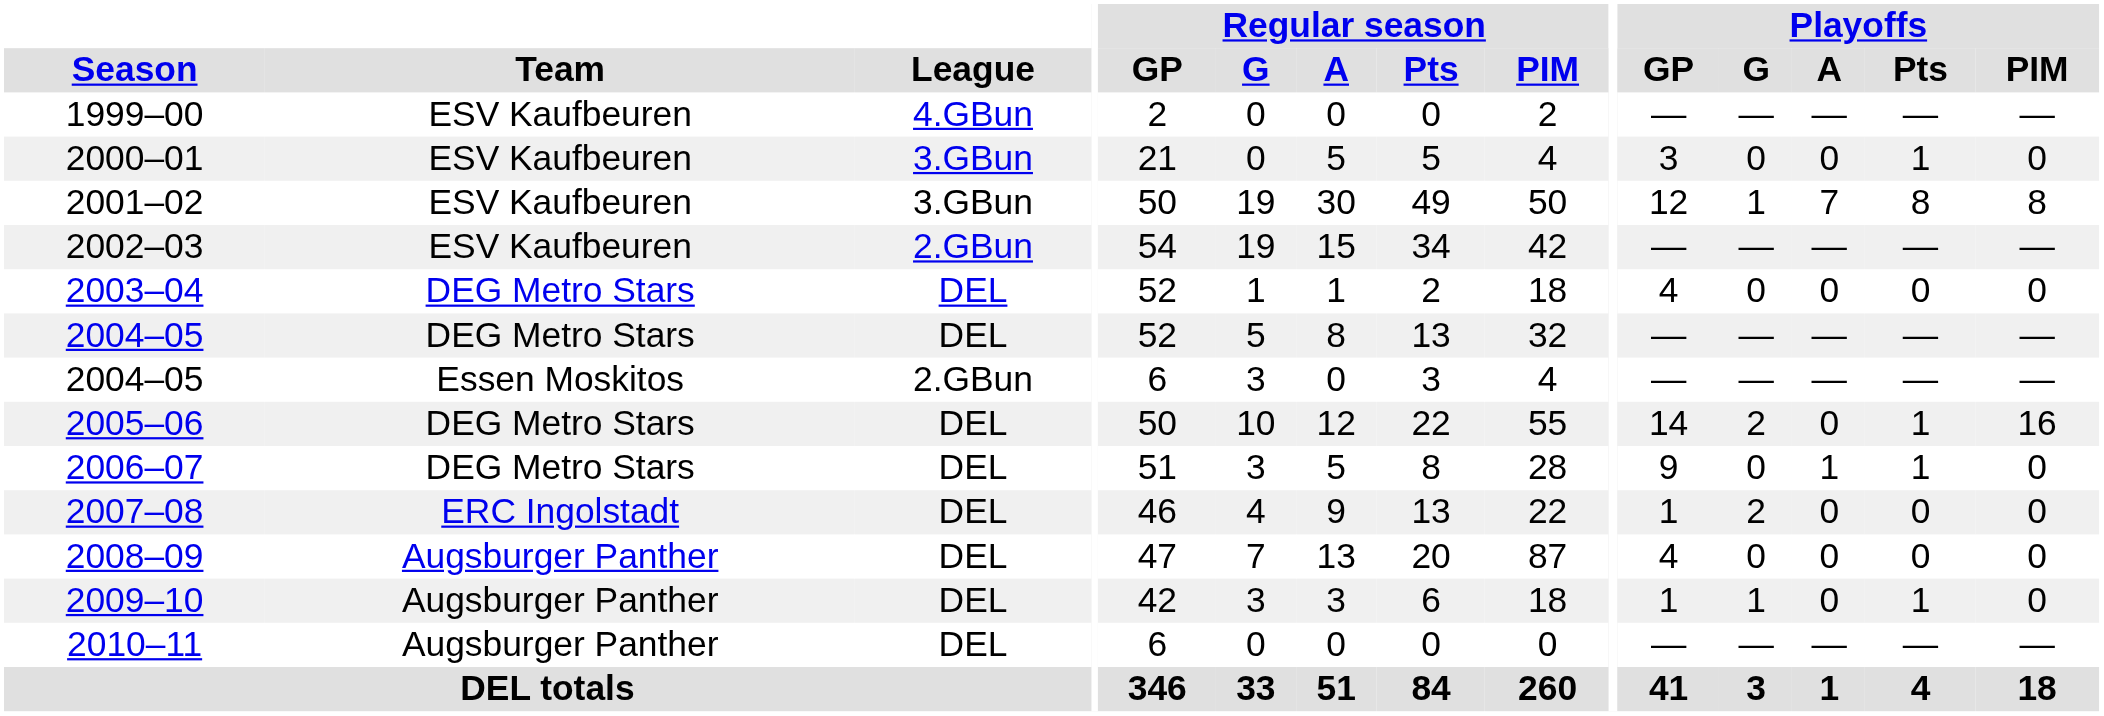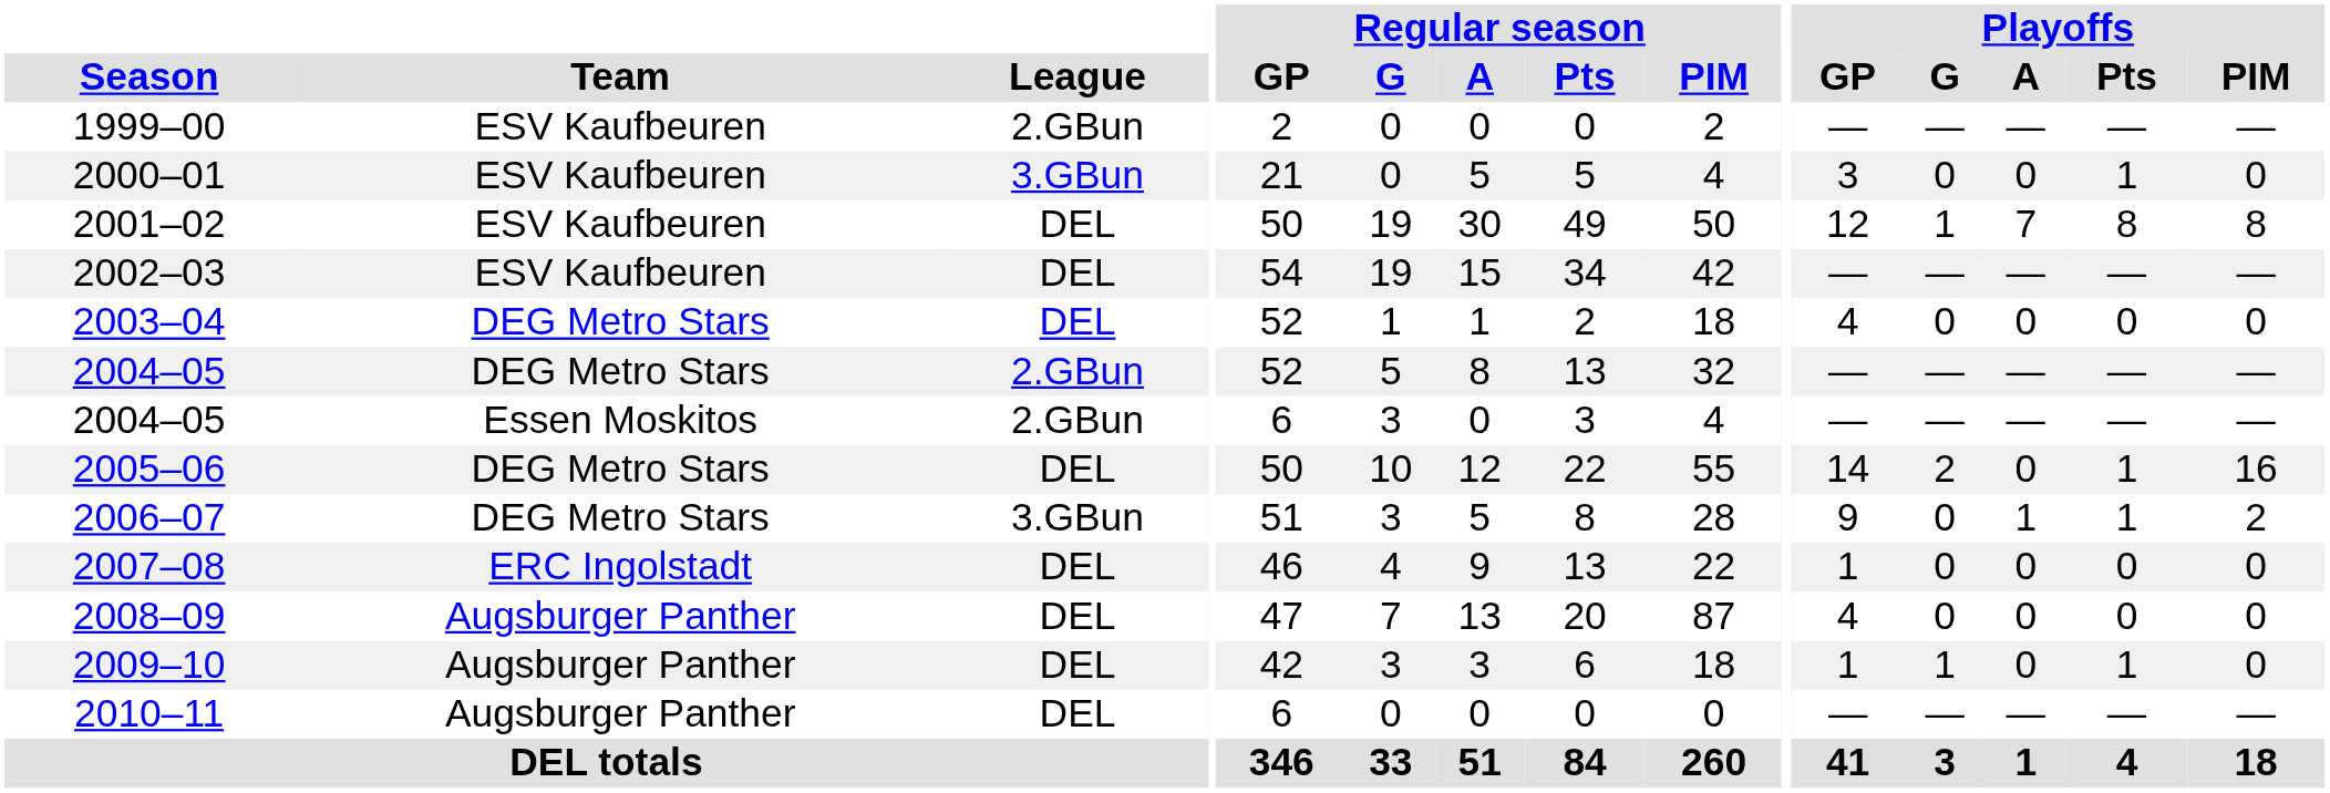 <table border="0" cellpadding="1" cellspacing="0" style="text-align:center; width:75%">
 <tr bgcolor="#e0e0e0">
 <th colspan="3" bgcolor="#ffffff"></th>
 <th rowspan="99" bgcolor="#ffffff"></th>
 <th colspan="5"><a href='#'>Regular season</a></th>
 <th rowspan="99" bgcolor="#ffffff"></th>
 <th colspan="5"><a href='#'>Playoffs</a></th>
 </tr>
 <tr bgcolor="#e0e0e0">
 <th><a href='#'>Season</a></th>
 <th>Team</th>
 <th>League</th>
 <th>GP</th>
 <th><a href='#'>G</a></th>
 <th><a href='#'>A</a></th>
 <th><a href='#'>Pts</a></th>
 <th><a href='#'>PIM</a></th>
 <th>GP</th>
 <th>G</th>
 <th>A</th>
 <th>Pts</th>
 <th>PIM</th>
 </tr>
 <tr ALIGN="center">
 <td>1999–00</td>
 <td>ESV Kaufbeuren</td>
-<td><a href='#'>4.GBun</a></td>
+<td>2.GBun</td>
 <td>2</td>
 <td>0</td>
 <td>0</td>
 <td>0</td>
 <td>2</td>
 <td>—</td>
 <td>—</td>
 <td>—</td>
 <td>—</td>
 <td>—</td>
 </tr>
 <tr ALIGN="center" bgcolor="#f0f0f0">
 <td>2000–01</td>
 <td>ESV Kaufbeuren</td>
 <td><a href='#'>3.GBun</a></td>
 <td>21</td>
 <td>0</td>
 <td>5</td>
 <td>5</td>
 <td>4</td>
 <td>3</td>
 <td>0</td>
 <td>0</td>
 <td>1</td>
 <td>0</td>
 </tr>
 <tr ALIGN="center">
 <td>2001–02</td>
 <td>ESV Kaufbeuren</td>
-<td>3.GBun</td>
+<td>DEL</td>
 <td>50</td>
 <td>19</td>
 <td>30</td>
 <td>49</td>
 <td>50</td>
 <td>12</td>
 <td>1</td>
 <td>7</td>
 <td>8</td>
 <td>8</td>
 </tr>
 <tr ALIGN="center" bgcolor="#f0f0f0">
 <td>2002–03</td>
 <td>ESV Kaufbeuren</td>
-<td><a href='#'>2.GBun</a></td>
+<td>DEL</td>
 <td>54</td>
 <td>19</td>
 <td>15</td>
 <td>34</td>
 <td>42</td>
 <td>—</td>
 <td>—</td>
 <td>—</td>
 <td>—</td>
 <td>—</td>
 </tr>
 <tr ALIGN="center">
 <td><a href='#'>2003–04</a></td>
 <td><a href='#'>DEG Metro Stars</a></td>
 <td><a href='#'>DEL</a></td>
 <td>52</td>
 <td>1</td>
 <td>1</td>
 <td>2</td>
 <td>18</td>
 <td>4</td>
 <td>0</td>
 <td>0</td>
 <td>0</td>
 <td>0</td>
 </tr>
 <tr ALIGN="center" bgcolor="#f0f0f0">
 <td><a href='#'>2004–05</a></td>
 <td>DEG Metro Stars</td>
-<td>DEL</td>
+<td><a href='#'>2.GBun</a></td>
 <td>52</td>
 <td>5</td>
 <td>8</td>
 <td>13</td>
 <td>32</td>
 <td>—</td>
 <td>—</td>
 <td>—</td>
 <td>—</td>
 <td>—</td>
 </tr>
 <tr ALIGN="center">
 <td>2004–05</td>
 <td>Essen Moskitos</td>
 <td>2.GBun</td>
 <td>6</td>
 <td>3</td>
 <td>0</td>
 <td>3</td>
 <td>4</td>
 <td>—</td>
 <td>—</td>
 <td>—</td>
 <td>—</td>
 <td>—</td>
 </tr>
 <tr ALIGN="center" bgcolor="#f0f0f0">
 <td><a href='#'>2005–06</a></td>
 <td>DEG Metro Stars</td>
 <td>DEL</td>
 <td>50</td>
 <td>10</td>
 <td>12</td>
 <td>22</td>
 <td>55</td>
 <td>14</td>
 <td>2</td>
 <td>0</td>
 <td>1</td>
 <td>16</td>
 </tr>
 <tr ALIGN="center">
 <td><a href='#'>2006–07</a></td>
 <td>DEG Metro Stars</td>
-<td>DEL</td>
+<td>3.GBun</td>
 <td>51</td>
 <td>3</td>
 <td>5</td>
 <td>8</td>
 <td>28</td>
 <td>9</td>
 <td>0</td>
 <td>1</td>
 <td>1</td>
-<td>0</td>
+<td>2</td>
 </tr>
 <tr ALIGN="center" bgcolor="#f0f0f0">
 <td><a href='#'>2007–08</a></td>
 <td><a href='#'>ERC Ingolstadt</a></td>
 <td>DEL</td>
 <td>46</td>
 <td>4</td>
 <td>9</td>
 <td>13</td>
 <td>22</td>
 <td>1</td>
-<td>2</td>
+<td>0</td>
 <td>0</td>
 <td>0</td>
 <td>0</td>
 </tr>
 <tr ALIGN="center">
 <td><a href='#'>2008–09</a></td>
 <td><a href='#'>Augsburger Panther</a></td>
 <td>DEL</td>
 <td>47</td>
 <td>7</td>
 <td>13</td>
 <td>20</td>
 <td>87</td>
 <td>4</td>
 <td>0</td>
 <td>0</td>
 <td>0</td>
 <td>0</td>
 </tr>
 <tr ALIGN="center" bgcolor="#f0f0f0">
 <td><a href='#'>2009–10</a></td>
 <td>Augsburger Panther</td>
 <td>DEL</td>
 <td>42</td>
 <td>3</td>
 <td>3</td>
 <td>6</td>
 <td>18</td>
 <td>1</td>
 <td>1</td>
 <td>0</td>
 <td>1</td>
 <td>0</td>
 </tr>
 <tr ALIGN="center">
 <td><a href='#'>2010–11</a></td>
 <td>Augsburger Panther</td>
 <td>DEL</td>
 <td>6</td>
 <td>0</td>
 <td>0</td>
 <td>0</td>
 <td>0</td>
 <td>—</td>
 <td>—</td>
 <td>—</td>
 <td>—</td>
 <td>—</td>
 </tr>
 <tr bgcolor="#e0e0e0">
 <th colspan="3">DEL totals</th>
 <th>346</th>
 <th>33</th>
 <th>51</th>
 <th>84</th>
 <th>260</th>
 <th>41</th>
 <th>3</th>
 <th>1</th>
 <th>4</th>
 <th>18</th>
 </tr>
 </table>
